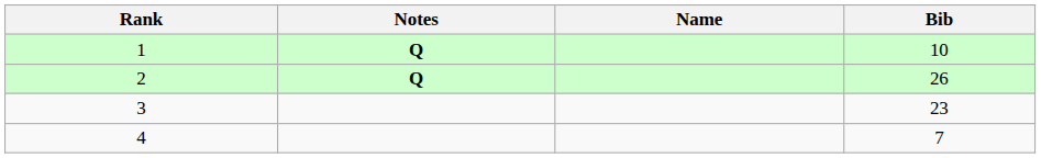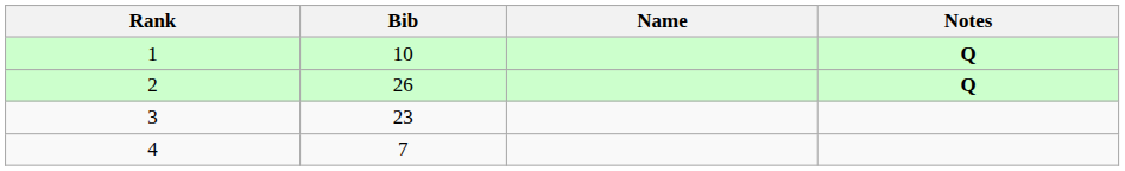 <table class="wikitable" style="text-align:center;" width=70%>
 <tr>
 <th>Rank</th>
+<th>Bib</th>
+<th>Name</th>
 <th>Notes</th>
-<th>Name</th>
-<th>Bib</th>
 </tr>
 <tr bgcolor="#ccffcc">
 <td>1</td>
+<td>10</td>
+<td align=left></td>
 <td><strong>Q</strong></td>
-<td align=left></td>
-<td>10</td>
 </tr>
 <tr bgcolor="#ccffcc">
 <td>2</td>
+<td>26</td>
+<td align=left></td>
 <td><strong>Q</strong></td>
-<td align=left></td>
-<td>26</td>
 </tr>
 <tr>
 <td>3</td>
+<td>23</td>
+<td align=left></td>
 <td></td>
-<td align=left></td>
-<td>23</td>
 </tr>
 <tr>
 <td>4</td>
+<td>7</td>
+<td align=left></td>
 <td></td>
-<td align=left></td>
-<td>7</td>
 </tr>
 </table>
